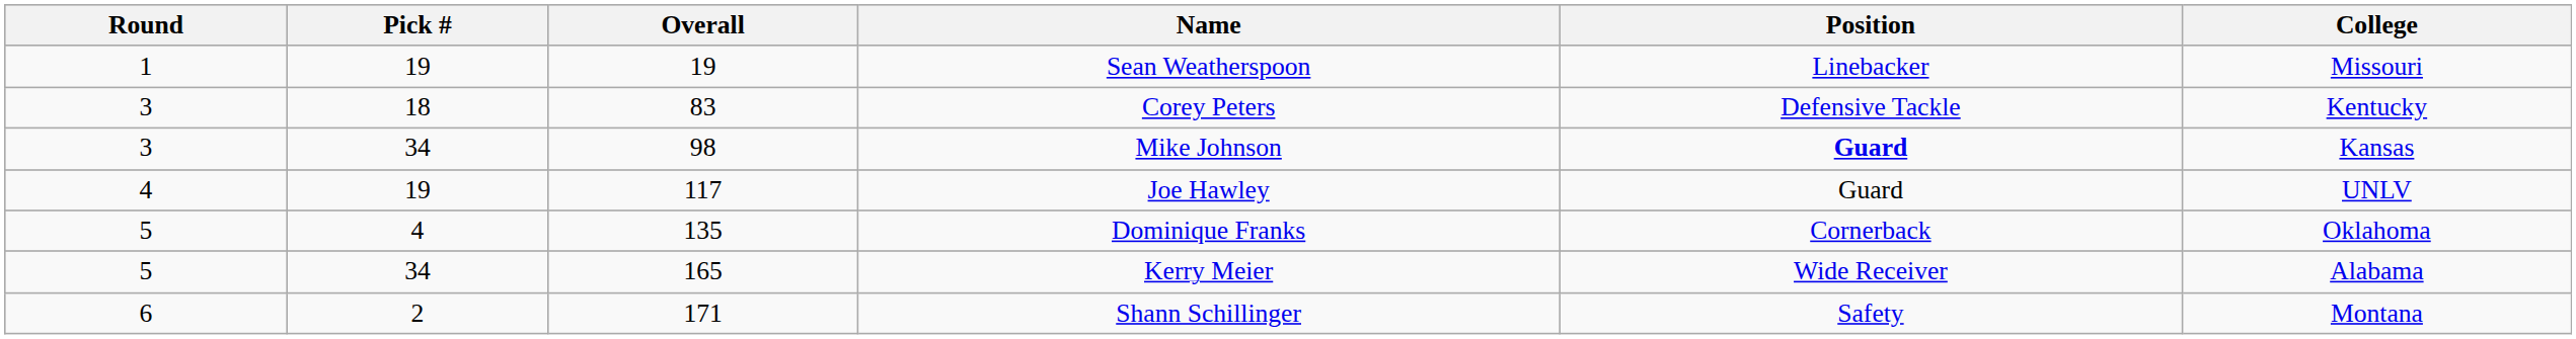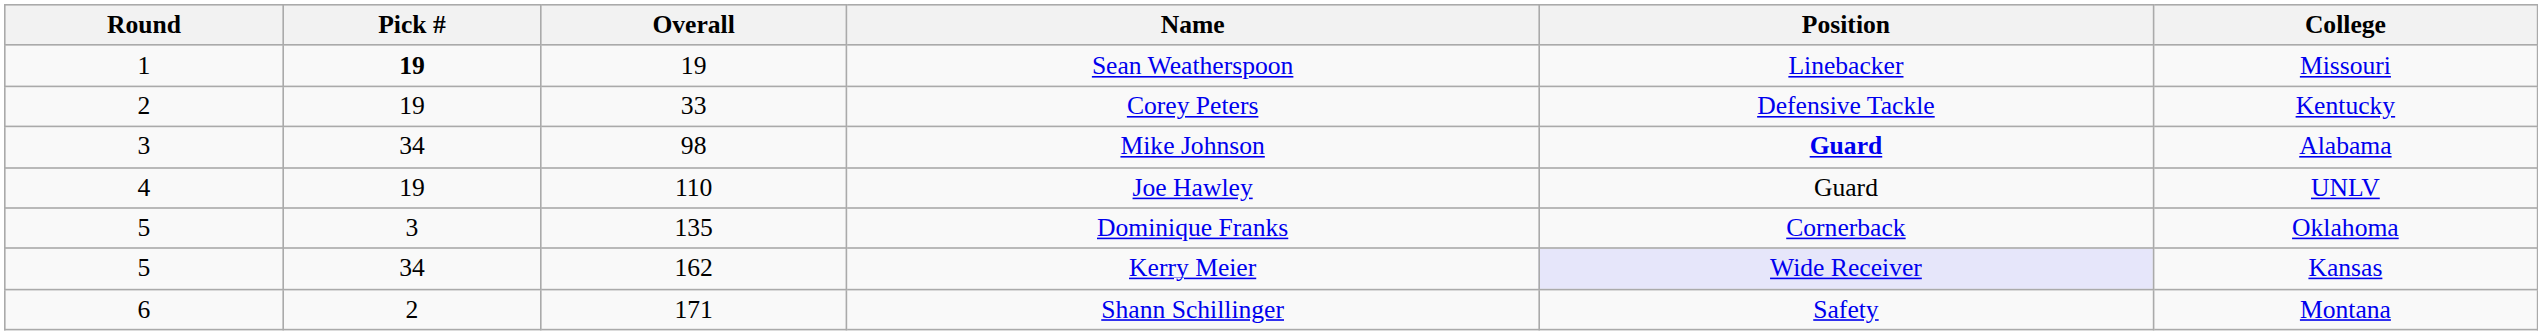 <table class="wikitable sortable sortable" style="width: 100%; text-align:center">
 <tr>
 <th>Round</th>
 <th>Pick #</th>
 <th>Overall</th>
 <th>Name</th>
 <th>Position</th>
 <th>College</th>
 </tr>
 <tr>
 <td>1</td>
-<td>19</td>
+<td><strong>19</strong></td>
 <td>19</td>
 <td><a href='#'>Sean Weatherspoon</a></td>
 <td><a href='#'>Linebacker</a></td>
 <td><a href='#'>Missouri</a></td>
 </tr>
 <tr>
-<td>3</td>
-<td>18</td>
-<td>83</td>
+<td>2</td>
+<td>19</td>
+<td>33</td>
 <td><a href='#'>Corey Peters</a></td>
 <td><a href='#'>Defensive Tackle</a></td>
 <td><a href='#'>Kentucky</a></td>
 </tr>
 <tr>
 <td>3</td>
 <td>34</td>
 <td>98</td>
 <td><a href='#'>Mike Johnson</a></td>
 <td><strong><a href='#'>Guard</a></strong></td>
-<td><a href='#'>Kansas</a></td>
+<td><a href='#'>Alabama</a></td>
 </tr>
 <tr>
 <td>4</td>
 <td>19</td>
-<td>117</td>
+<td>110</td>
 <td><a href='#'>Joe Hawley</a></td>
 <td>Guard</td>
 <td><a href='#'>UNLV</a></td>
 </tr>
 <tr>
 <td>5</td>
-<td>4</td>
+<td>3</td>
 <td>135</td>
 <td><a href='#'>Dominique Franks</a></td>
 <td><a href='#'>Cornerback</a></td>
 <td><a href='#'>Oklahoma</a></td>
 </tr>
 <tr>
 <td>5</td>
 <td>34</td>
-<td>165</td>
+<td>162</td>
 <td><a href='#'>Kerry Meier</a></td>
-<td><a href='#'>Wide Receiver</a></td>
-<td><a href='#'>Alabama</a></td>
+<td style="background: lavender;"><a href='#'>Wide Receiver</a></td>
+<td><a href='#'>Kansas</a></td>
 </tr>
 <tr>
 <td>6</td>
 <td>2</td>
 <td>171</td>
 <td><a href='#'>Shann Schillinger</a></td>
 <td><a href='#'>Safety</a></td>
 <td><a href='#'>Montana</a></td>
 </tr>
 </table>
